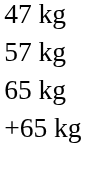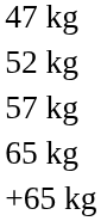 <table>
 <tr>
 <td rowspan=2>47 kg<br></td>
 <td rowspan=2></td>
 <td rowspan=2></td>
 <td></td>
 </tr>
 <tr>
+<td></td>
+</tr>
+<tr>
+<td>52 kg<br></td>
+<td></td>
+<td></td>
 <td></td>
 </tr>
 <tr>
 <td rowspan=2>57 kg<br></td>
 <td rowspan=2></td>
 <td rowspan=2></td>
 <td></td>
 </tr>
 <tr>
 <td></td>
 </tr>
 <tr>
 <td rowspan=2>65 kg<br></td>
 <td rowspan=2></td>
 <td rowspan=2></td>
 <td></td>
 </tr>
 <tr>
 <td></td>
 </tr>
 <tr>
 <td rowspan=2>+65 kg<br></td>
 <td rowspan=2></td>
 <td rowspan=2></td>
 <td></td>
 </tr>
 <tr>
 <td></td>
 </tr>
 </table>
